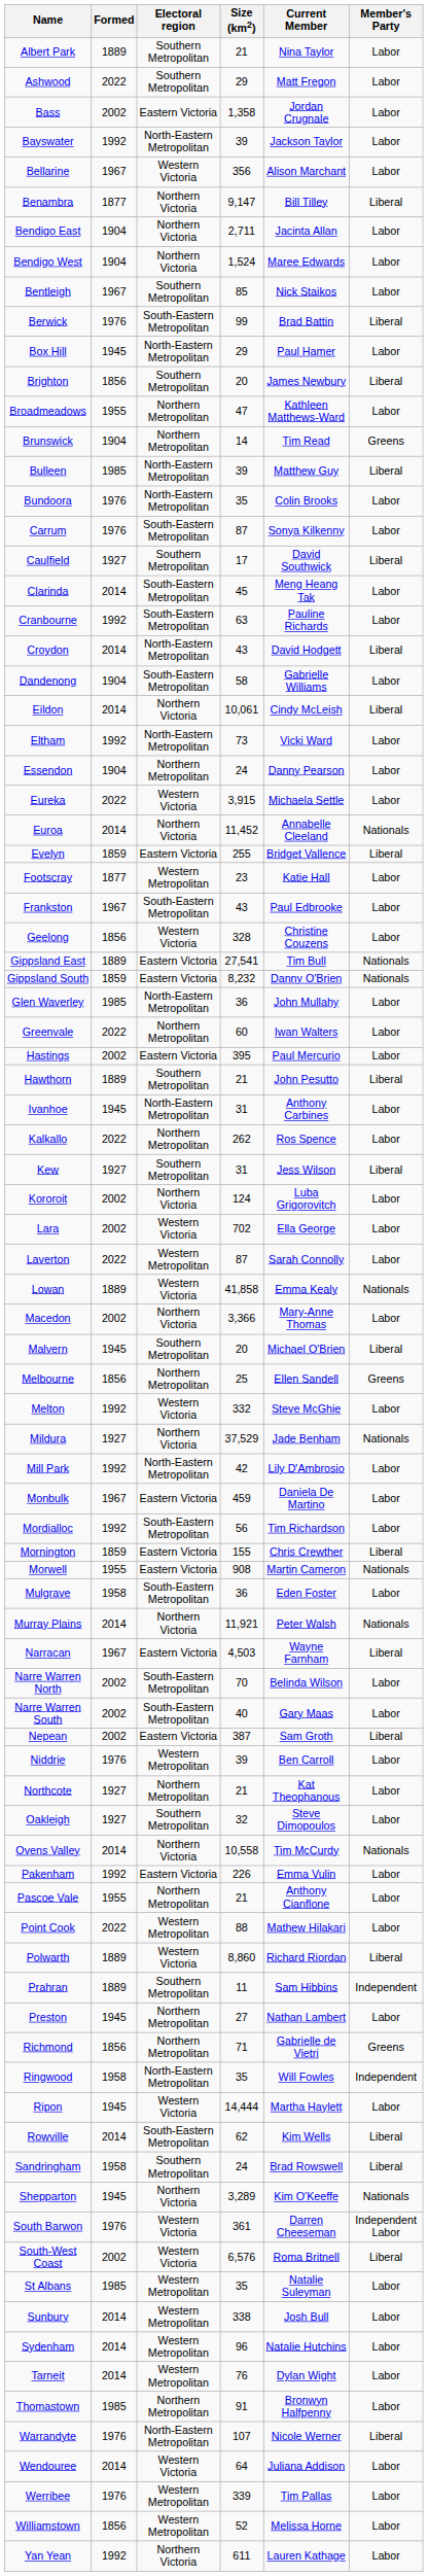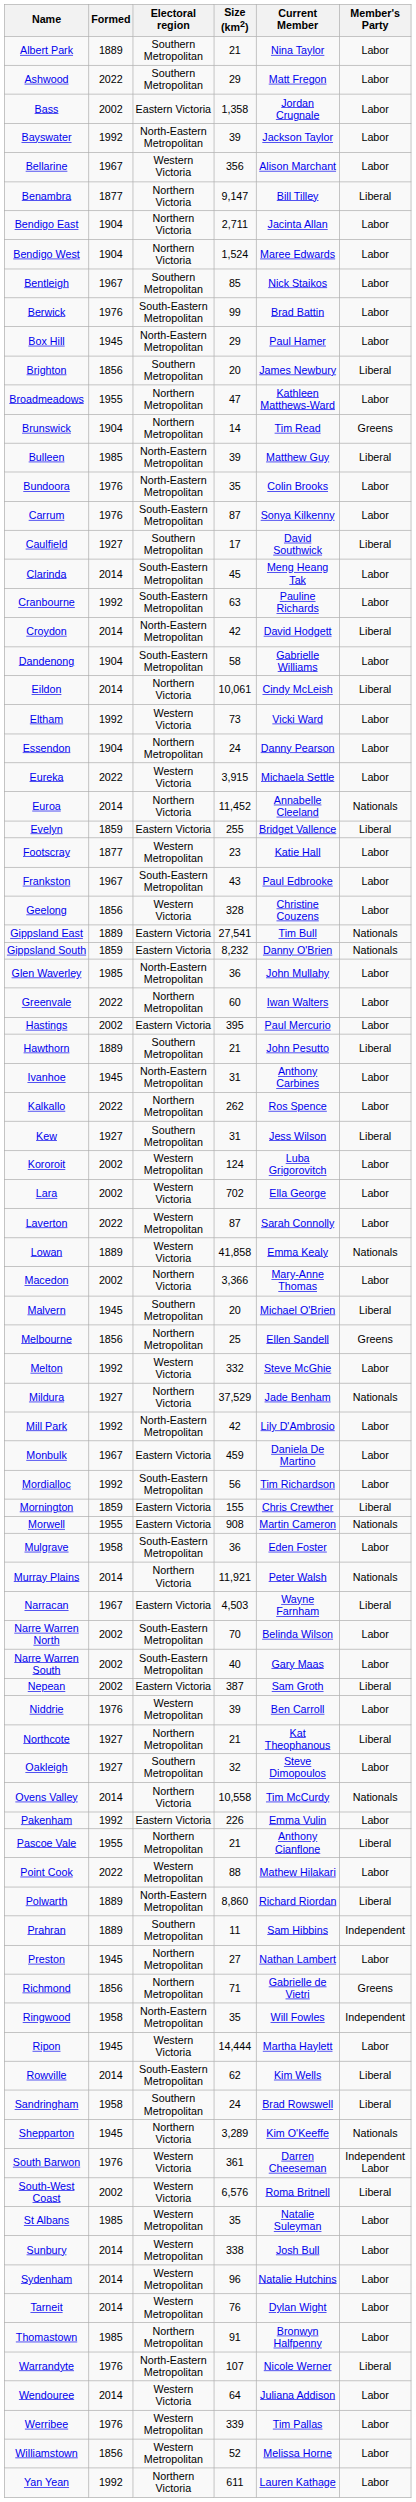 <table class="wikitable sortable" style="text-align:center">
 <tr>
 <th>Name</th>
 <th>Formed</th>
 <th>Electoral region</th>
 <th>Size (km<sup>2</sup>)</th>
 <th>Current Member</th>
 <th>Member's Party</th>
 </tr>
 <tr>
 <td><a href='#'>Albert Park</a></td>
 <td>1889</td>
 <td>Southern Metropolitan</td>
 <td>21</td>
 <td><a href='#'>Nina Taylor</a></td>
 <td>Labor</td>
 </tr>
 <tr>
 <td><a href='#'>Ashwood</a></td>
 <td>2022</td>
 <td>Southern Metropolitan</td>
 <td>29</td>
 <td><a href='#'>Matt Fregon</a></td>
 <td>Labor</td>
 </tr>
 <tr>
 <td><a href='#'>Bass</a></td>
 <td>2002</td>
 <td>Eastern Victoria</td>
 <td>1,358</td>
 <td><a href='#'>Jordan Crugnale</a></td>
 <td>Labor</td>
 </tr>
 <tr>
 <td><a href='#'>Bayswater</a></td>
 <td>1992</td>
 <td>North-Eastern Metropolitan</td>
 <td>39</td>
 <td><a href='#'>Jackson Taylor</a></td>
 <td>Labor</td>
 </tr>
 <tr>
 <td><a href='#'>Bellarine</a></td>
 <td>1967</td>
 <td>Western Victoria</td>
 <td>356</td>
 <td><a href='#'>Alison Marchant</a></td>
 <td>Labor</td>
 </tr>
 <tr>
 <td><a href='#'>Benambra</a></td>
 <td>1877</td>
 <td>Northern Victoria</td>
 <td>9,147</td>
 <td><a href='#'>Bill Tilley</a></td>
 <td>Liberal</td>
 </tr>
 <tr>
 <td><a href='#'>Bendigo East</a></td>
 <td>1904</td>
 <td>Northern Victoria</td>
 <td>2,711</td>
 <td><a href='#'>Jacinta Allan</a></td>
 <td>Labor</td>
 </tr>
 <tr>
 <td><a href='#'>Bendigo West</a></td>
 <td>1904</td>
 <td>Northern Victoria</td>
 <td>1,524</td>
 <td><a href='#'>Maree Edwards</a></td>
 <td>Labor</td>
 </tr>
 <tr>
 <td><a href='#'>Bentleigh</a></td>
 <td>1967</td>
 <td>Southern Metropolitan</td>
 <td>85</td>
 <td><a href='#'>Nick Staikos</a></td>
 <td>Labor</td>
 </tr>
 <tr>
 <td><a href='#'>Berwick</a></td>
 <td>1976</td>
 <td>South-Eastern Metropolitan</td>
 <td>99</td>
 <td><a href='#'>Brad Battin</a></td>
-<td>Liberal</td>
+<td>Labor</td>
 </tr>
 <tr>
 <td><a href='#'>Box Hill</a></td>
 <td>1945</td>
 <td>North-Eastern Metropolitan</td>
 <td>29</td>
 <td><a href='#'>Paul Hamer</a></td>
 <td>Labor</td>
 </tr>
 <tr>
 <td><a href='#'>Brighton</a></td>
 <td>1856</td>
 <td>Southern Metropolitan</td>
 <td>20</td>
 <td><a href='#'>James Newbury</a></td>
 <td>Liberal</td>
 </tr>
 <tr>
 <td><a href='#'>Broadmeadows</a></td>
 <td>1955</td>
 <td>Northern Metropolitan</td>
 <td>47</td>
 <td><a href='#'>Kathleen Matthews-Ward</a></td>
 <td>Labor</td>
 </tr>
 <tr>
 <td><a href='#'>Brunswick</a></td>
 <td>1904</td>
 <td>Northern Metropolitan</td>
 <td>14</td>
 <td><a href='#'>Tim Read</a></td>
 <td>Greens</td>
 </tr>
 <tr>
 <td><a href='#'>Bulleen</a></td>
 <td>1985</td>
 <td>North-Eastern Metropolitan</td>
 <td>39</td>
 <td><a href='#'>Matthew Guy</a></td>
 <td>Liberal</td>
 </tr>
 <tr>
 <td><a href='#'>Bundoora</a></td>
 <td>1976</td>
 <td>North-Eastern Metropolitan</td>
 <td>35</td>
 <td><a href='#'>Colin Brooks</a></td>
 <td>Labor</td>
 </tr>
 <tr>
 <td><a href='#'>Carrum</a></td>
 <td>1976</td>
 <td>South-Eastern Metropolitan</td>
 <td>87</td>
 <td><a href='#'>Sonya Kilkenny</a></td>
 <td>Labor</td>
 </tr>
 <tr>
 <td><a href='#'>Caulfield</a></td>
 <td>1927</td>
 <td>Southern Metropolitan</td>
 <td>17</td>
 <td><a href='#'>David Southwick</a></td>
 <td>Liberal</td>
 </tr>
 <tr>
 <td><a href='#'>Clarinda</a></td>
 <td>2014</td>
 <td>South-Eastern Metropolitan</td>
 <td>45</td>
 <td><a href='#'>Meng Heang Tak</a></td>
 <td>Labor</td>
 </tr>
 <tr>
 <td><a href='#'>Cranbourne</a></td>
 <td>1992</td>
 <td>South-Eastern Metropolitan</td>
 <td>63</td>
 <td><a href='#'>Pauline Richards</a></td>
 <td>Labor</td>
 </tr>
 <tr>
 <td><a href='#'>Croydon</a></td>
 <td>2014</td>
 <td>North-Eastern Metropolitan</td>
-<td>43</td>
+<td>42</td>
 <td><a href='#'>David Hodgett</a></td>
 <td>Liberal</td>
 </tr>
 <tr>
 <td><a href='#'>Dandenong</a></td>
 <td>1904</td>
 <td>South-Eastern Metropolitan</td>
 <td>58</td>
 <td><a href='#'>Gabrielle Williams</a></td>
 <td>Labor</td>
 </tr>
 <tr>
 <td><a href='#'>Eildon</a></td>
 <td>2014</td>
 <td>Northern Victoria</td>
 <td>10,061</td>
 <td><a href='#'>Cindy McLeish</a></td>
 <td>Liberal</td>
 </tr>
 <tr>
 <td><a href='#'>Eltham</a></td>
 <td>1992</td>
-<td>North-Eastern Metropolitan</td>
+<td>Western Victoria</td>
 <td>73</td>
 <td><a href='#'>Vicki Ward</a></td>
 <td>Labor</td>
 </tr>
 <tr>
 <td><a href='#'>Essendon</a></td>
 <td>1904</td>
 <td>Northern Metropolitan</td>
 <td>24</td>
 <td><a href='#'>Danny Pearson</a></td>
 <td>Labor</td>
 </tr>
 <tr>
 <td><a href='#'>Eureka</a></td>
 <td>2022</td>
 <td>Western Victoria</td>
 <td>3,915</td>
 <td><a href='#'>Michaela Settle</a></td>
 <td>Labor</td>
 </tr>
 <tr>
 <td><a href='#'>Euroa</a></td>
 <td>2014</td>
 <td>Northern Victoria</td>
 <td>11,452</td>
 <td><a href='#'>Annabelle Cleeland</a></td>
 <td>Nationals</td>
 </tr>
 <tr>
 <td><a href='#'>Evelyn</a></td>
 <td>1859</td>
 <td>Eastern Victoria</td>
 <td>255</td>
 <td><a href='#'>Bridget Vallence</a></td>
 <td>Liberal</td>
 </tr>
 <tr>
 <td><a href='#'>Footscray</a></td>
 <td>1877</td>
 <td>Western Metropolitan</td>
 <td>23</td>
 <td><a href='#'>Katie Hall</a></td>
 <td>Labor</td>
 </tr>
 <tr>
 <td><a href='#'>Frankston</a></td>
 <td>1967</td>
 <td>South-Eastern Metropolitan</td>
 <td>43</td>
 <td><a href='#'>Paul Edbrooke</a></td>
 <td>Labor</td>
 </tr>
 <tr>
 <td><a href='#'>Geelong</a></td>
 <td>1856</td>
 <td>Western Victoria</td>
 <td>328</td>
 <td><a href='#'>Christine Couzens</a></td>
 <td>Labor</td>
 </tr>
 <tr>
 <td><a href='#'>Gippsland East</a></td>
 <td>1889</td>
 <td>Eastern Victoria</td>
 <td>27,541</td>
 <td><a href='#'>Tim Bull</a></td>
 <td>Nationals</td>
 </tr>
 <tr>
 <td><a href='#'>Gippsland South</a></td>
 <td>1859</td>
 <td>Eastern Victoria</td>
 <td>8,232</td>
 <td><a href='#'>Danny O'Brien</a></td>
 <td>Nationals</td>
 </tr>
 <tr>
 <td><a href='#'>Glen Waverley</a></td>
 <td>1985</td>
 <td>North-Eastern Metropolitan</td>
 <td>36</td>
 <td><a href='#'>John Mullahy</a></td>
 <td>Labor</td>
 </tr>
 <tr>
 <td><a href='#'>Greenvale</a></td>
 <td>2022</td>
 <td>Northern Metropolitan</td>
 <td>60</td>
 <td><a href='#'>Iwan Walters</a></td>
 <td>Labor</td>
 </tr>
 <tr>
 <td><a href='#'>Hastings</a></td>
 <td>2002</td>
 <td>Eastern Victoria</td>
 <td>395</td>
 <td><a href='#'>Paul Mercurio</a></td>
 <td>Labor</td>
 </tr>
 <tr>
 <td><a href='#'>Hawthorn</a></td>
 <td>1889</td>
 <td>Southern Metropolitan</td>
 <td>21</td>
 <td><a href='#'>John Pesutto</a></td>
 <td>Liberal</td>
 </tr>
 <tr>
 <td><a href='#'>Ivanhoe</a></td>
 <td>1945</td>
 <td>North-Eastern Metropolitan</td>
 <td>31</td>
 <td><a href='#'>Anthony Carbines</a></td>
 <td>Labor</td>
 </tr>
 <tr>
 <td><a href='#'>Kalkallo</a></td>
 <td>2022</td>
 <td>Northern Metropolitan</td>
 <td>262</td>
 <td><a href='#'>Ros Spence</a></td>
 <td>Labor</td>
 </tr>
 <tr>
 <td><a href='#'>Kew</a></td>
 <td>1927</td>
 <td>Southern Metropolitan</td>
 <td>31</td>
 <td><a href='#'>Jess Wilson</a></td>
 <td>Liberal</td>
 </tr>
 <tr>
 <td><a href='#'>Kororoit</a></td>
 <td>2002</td>
-<td>Northern Victoria</td>
+<td>Western Metropolitan</td>
 <td>124</td>
 <td><a href='#'>Luba Grigorovitch</a></td>
 <td>Labor</td>
 </tr>
 <tr>
 <td><a href='#'>Lara</a></td>
 <td>2002</td>
 <td>Western Victoria</td>
 <td>702</td>
 <td><a href='#'>Ella George</a></td>
 <td>Labor</td>
 </tr>
 <tr>
 <td><a href='#'>Laverton</a></td>
 <td>2022</td>
 <td>Western Metropolitan</td>
 <td>87</td>
 <td><a href='#'>Sarah Connolly</a></td>
 <td>Labor</td>
 </tr>
 <tr>
 <td><a href='#'>Lowan</a></td>
 <td>1889</td>
 <td>Western Victoria</td>
 <td>41,858</td>
 <td><a href='#'>Emma Kealy</a></td>
 <td>Nationals</td>
 </tr>
 <tr>
 <td><a href='#'>Macedon</a></td>
 <td>2002</td>
 <td>Northern Victoria</td>
 <td>3,366</td>
 <td><a href='#'>Mary-Anne Thomas</a></td>
 <td>Labor</td>
 </tr>
 <tr>
 <td><a href='#'>Malvern</a></td>
 <td>1945</td>
 <td>Southern Metropolitan</td>
 <td>20</td>
 <td><a href='#'>Michael O'Brien</a></td>
 <td>Liberal</td>
 </tr>
 <tr>
 <td><a href='#'>Melbourne</a></td>
 <td>1856</td>
 <td>Northern Metropolitan</td>
 <td>25</td>
 <td><a href='#'>Ellen Sandell</a></td>
 <td>Greens</td>
 </tr>
 <tr>
 <td><a href='#'>Melton</a></td>
 <td>1992</td>
 <td>Western Victoria</td>
 <td>332</td>
 <td><a href='#'>Steve McGhie</a></td>
 <td>Labor</td>
 </tr>
 <tr>
 <td><a href='#'>Mildura</a></td>
 <td>1927</td>
 <td>Northern Victoria</td>
 <td>37,529</td>
 <td><a href='#'>Jade Benham</a></td>
 <td>Nationals</td>
 </tr>
 <tr>
 <td><a href='#'>Mill Park</a></td>
 <td>1992</td>
 <td>North-Eastern Metropolitan</td>
 <td>42</td>
 <td><a href='#'>Lily D'Ambrosio</a></td>
 <td>Labor</td>
 </tr>
 <tr>
 <td><a href='#'>Monbulk</a></td>
 <td>1967</td>
 <td>Eastern Victoria</td>
 <td>459</td>
 <td><a href='#'>Daniela De Martino</a></td>
 <td>Labor</td>
 </tr>
 <tr>
 <td><a href='#'>Mordialloc</a></td>
 <td>1992</td>
 <td>South-Eastern Metropolitan</td>
 <td>56</td>
 <td><a href='#'>Tim Richardson</a></td>
 <td>Labor</td>
 </tr>
 <tr>
 <td><a href='#'>Mornington</a></td>
 <td>1859</td>
 <td>Eastern Victoria</td>
 <td>155</td>
 <td><a href='#'>Chris Crewther</a></td>
 <td>Liberal</td>
 </tr>
 <tr>
 <td><a href='#'>Morwell</a></td>
 <td>1955</td>
 <td>Eastern Victoria</td>
 <td>908</td>
 <td><a href='#'>Martin Cameron</a></td>
 <td>Nationals</td>
 </tr>
 <tr>
 <td><a href='#'>Mulgrave</a></td>
 <td>1958</td>
 <td>South-Eastern Metropolitan</td>
 <td>36</td>
 <td><a href='#'>Eden Foster</a></td>
 <td>Labor</td>
 </tr>
 <tr>
 <td><a href='#'>Murray Plains</a></td>
 <td>2014</td>
 <td>Northern Victoria</td>
 <td>11,921</td>
 <td><a href='#'>Peter Walsh</a></td>
 <td>Nationals</td>
 </tr>
 <tr>
 <td><a href='#'>Narracan</a></td>
 <td>1967</td>
 <td>Eastern Victoria</td>
 <td>4,503</td>
 <td><a href='#'>Wayne Farnham</a></td>
 <td>Liberal</td>
 </tr>
 <tr>
 <td><a href='#'>Narre Warren North</a></td>
 <td>2002</td>
 <td>South-Eastern Metropolitan</td>
 <td>70</td>
 <td><a href='#'>Belinda Wilson</a></td>
 <td>Labor</td>
 </tr>
 <tr>
 <td><a href='#'>Narre Warren South</a></td>
 <td>2002</td>
 <td>South-Eastern Metropolitan</td>
 <td>40</td>
 <td><a href='#'>Gary Maas</a></td>
 <td>Labor</td>
 </tr>
 <tr>
 <td><a href='#'>Nepean</a></td>
 <td>2002</td>
 <td>Eastern Victoria</td>
 <td>387</td>
 <td><a href='#'>Sam Groth</a></td>
 <td>Liberal</td>
 </tr>
 <tr>
 <td><a href='#'>Niddrie</a></td>
 <td>1976</td>
 <td>Western Metropolitan</td>
 <td>39</td>
 <td><a href='#'>Ben Carroll</a></td>
 <td>Labor</td>
 </tr>
 <tr>
 <td><a href='#'>Northcote</a></td>
 <td>1927</td>
 <td>Northern Metropolitan</td>
 <td>21</td>
 <td><a href='#'>Kat Theophanous</a></td>
-<td>Labor</td>
+<td>Liberal</td>
 </tr>
 <tr>
 <td><a href='#'>Oakleigh</a></td>
 <td>1927</td>
 <td>Southern Metropolitan</td>
 <td>32</td>
 <td><a href='#'>Steve Dimopoulos</a></td>
 <td>Labor</td>
 </tr>
 <tr>
 <td><a href='#'>Ovens Valley</a></td>
 <td>2014</td>
 <td>Northern Victoria</td>
 <td>10,558</td>
 <td><a href='#'>Tim McCurdy</a></td>
 <td>Nationals</td>
 </tr>
 <tr>
 <td><a href='#'>Pakenham</a></td>
 <td>1992</td>
 <td>Eastern Victoria</td>
 <td>226</td>
 <td><a href='#'>Emma Vulin</a></td>
 <td>Labor</td>
 </tr>
 <tr>
 <td><a href='#'>Pascoe Vale</a></td>
 <td>1955</td>
 <td>Northern Metropolitan</td>
 <td>21</td>
 <td><a href='#'>Anthony Cianflone</a></td>
-<td>Labor</td>
+<td>Liberal</td>
 </tr>
 <tr>
 <td><a href='#'>Point Cook</a></td>
 <td>2022</td>
 <td>Western Metropolitan</td>
 <td>88</td>
 <td><a href='#'>Mathew Hilakari</a></td>
 <td>Labor</td>
 </tr>
 <tr>
 <td><a href='#'>Polwarth</a></td>
 <td>1889</td>
-<td>Western Victoria</td>
+<td>North-Eastern Metropolitan</td>
 <td>8,860</td>
 <td><a href='#'>Richard Riordan</a></td>
 <td>Liberal</td>
 </tr>
 <tr>
 <td><a href='#'>Prahran</a></td>
 <td>1889</td>
 <td>Southern Metropolitan</td>
 <td>11</td>
 <td><a href='#'>Sam Hibbins</a></td>
 <td>Independent</td>
 </tr>
 <tr>
 <td><a href='#'>Preston</a></td>
 <td>1945</td>
 <td>Northern Metropolitan</td>
 <td>27</td>
 <td><a href='#'>Nathan Lambert</a></td>
 <td>Labor</td>
 </tr>
 <tr>
 <td><a href='#'>Richmond</a></td>
 <td>1856</td>
 <td>Northern Metropolitan</td>
 <td>71</td>
 <td><a href='#'>Gabrielle de Vietri</a></td>
 <td>Greens</td>
 </tr>
 <tr>
 <td><a href='#'>Ringwood</a></td>
 <td>1958</td>
 <td>North-Eastern Metropolitan</td>
 <td>35</td>
 <td><a href='#'>Will Fowles</a></td>
 <td>Independent</td>
 </tr>
 <tr>
 <td><a href='#'>Ripon</a></td>
 <td>1945</td>
 <td>Western Victoria</td>
 <td>14,444</td>
 <td><a href='#'>Martha Haylett</a></td>
 <td>Labor</td>
 </tr>
 <tr>
 <td><a href='#'>Rowville</a></td>
 <td>2014</td>
 <td>South-Eastern Metropolitan</td>
 <td>62</td>
 <td><a href='#'>Kim Wells</a></td>
 <td>Liberal</td>
 </tr>
 <tr>
 <td><a href='#'>Sandringham</a></td>
 <td>1958</td>
 <td>Southern Metropolitan</td>
 <td>24</td>
 <td><a href='#'>Brad Rowswell</a></td>
 <td>Liberal</td>
 </tr>
 <tr>
 <td><a href='#'>Shepparton</a></td>
 <td>1945</td>
 <td>Northern Victoria</td>
 <td>3,289</td>
 <td><a href='#'>Kim O'Keeffe</a></td>
 <td>Nationals</td>
 </tr>
 <tr>
 <td><a href='#'>South Barwon</a></td>
 <td>1976</td>
 <td>Western Victoria</td>
 <td>361</td>
 <td><a href='#'>Darren Cheeseman</a></td>
 <td>Independent Labor</td>
 </tr>
 <tr>
 <td><a href='#'>South-West Coast</a></td>
 <td>2002</td>
 <td>Western Victoria</td>
 <td>6,576</td>
 <td><a href='#'>Roma Britnell</a></td>
 <td>Liberal</td>
 </tr>
 <tr>
 <td><a href='#'>St Albans</a></td>
 <td>1985</td>
 <td>Western Metropolitan</td>
 <td>35</td>
 <td><a href='#'>Natalie Suleyman</a></td>
 <td>Labor</td>
 </tr>
 <tr>
 <td><a href='#'>Sunbury</a></td>
 <td>2014</td>
 <td>Western Metropolitan</td>
 <td>338</td>
 <td><a href='#'>Josh Bull</a></td>
 <td>Labor</td>
 </tr>
 <tr>
 <td><a href='#'>Sydenham</a></td>
 <td>2014</td>
 <td>Western Metropolitan</td>
 <td>96</td>
 <td><a href='#'>Natalie Hutchins</a></td>
 <td>Labor</td>
 </tr>
 <tr>
 <td><a href='#'>Tarneit</a></td>
 <td>2014</td>
 <td>Western Metropolitan</td>
 <td>76</td>
 <td><a href='#'>Dylan Wight</a></td>
 <td>Labor</td>
 </tr>
 <tr>
 <td><a href='#'>Thomastown</a></td>
 <td>1985</td>
 <td>Northern Metropolitan</td>
 <td>91</td>
 <td><a href='#'>Bronwyn Halfpenny</a></td>
 <td>Labor</td>
 </tr>
 <tr>
 <td><a href='#'>Warrandyte</a></td>
 <td>1976</td>
 <td>North-Eastern Metropolitan</td>
 <td>107</td>
 <td><a href='#'>Nicole Werner</a></td>
 <td>Liberal</td>
 </tr>
 <tr>
 <td><a href='#'>Wendouree</a></td>
 <td>2014</td>
 <td>Western Victoria</td>
 <td>64</td>
 <td><a href='#'>Juliana Addison</a></td>
 <td>Labor</td>
 </tr>
 <tr>
 <td><a href='#'>Werribee</a></td>
 <td>1976</td>
 <td>Western Metropolitan</td>
 <td>339</td>
 <td><a href='#'>Tim Pallas</a></td>
 <td>Labor</td>
 </tr>
 <tr>
 <td><a href='#'>Williamstown</a></td>
 <td>1856</td>
 <td>Western Metropolitan</td>
 <td>52</td>
 <td><a href='#'>Melissa Horne</a></td>
 <td>Labor</td>
 </tr>
 <tr>
 <td><a href='#'>Yan Yean</a></td>
 <td>1992</td>
 <td>Northern Victoria</td>
 <td>611</td>
 <td><a href='#'>Lauren Kathage</a></td>
 <td>Labor</td>
 </tr>
 </table>
